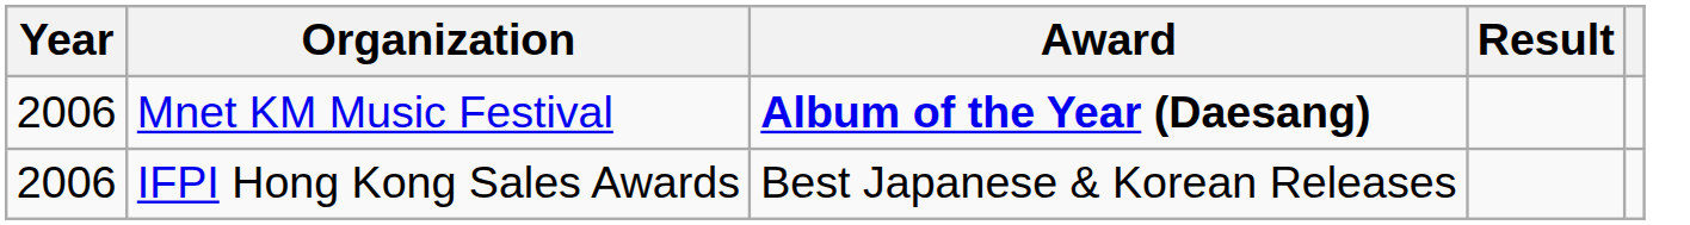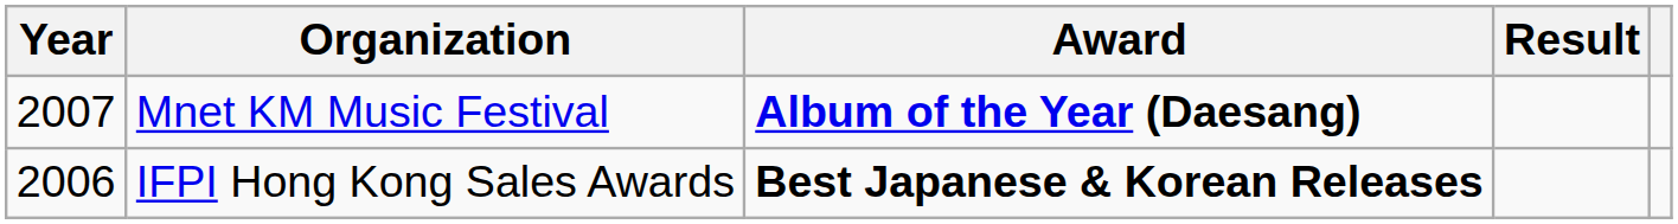 <table class="wikitable plainrowheaders">
 <tr>
 <th scope="col">Year</th>
 <th scope="col">Organization</th>
 <th scope="col">Award</th>
 <th scope="col">Result</th>
 <th class="unsortable"></th>
 </tr>
 <tr>
-<td>2006</td>
+<td>2007</td>
 <td><a href='#'>Mnet KM Music Festival</a></td>
 <td><strong><a href='#'>Album of the Year</a> (Daesang)</strong></td>
 <td></td>
 <td align="center"></td>
 </tr>
 <tr>
 <td>2006</td>
 <td><a href='#'>IFPI</a> Hong Kong Sales Awards</td>
-<td>Best Japanese & Korean Releases</td>
+<td><strong>Best Japanese & Korean Releases</strong></td>
 <td></td>
 <td align="center"></td>
 </tr>
 </table>
